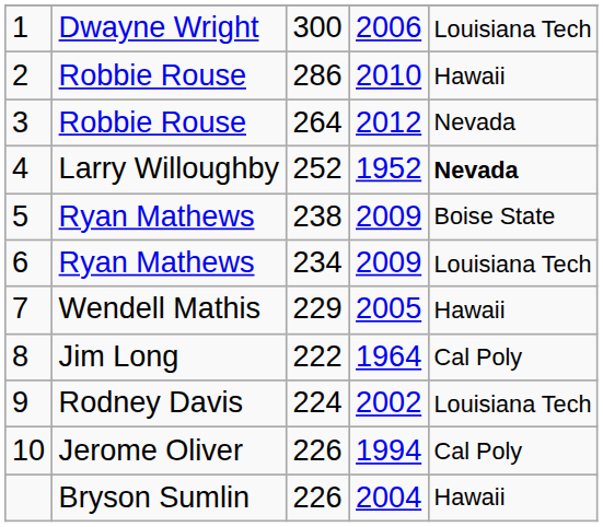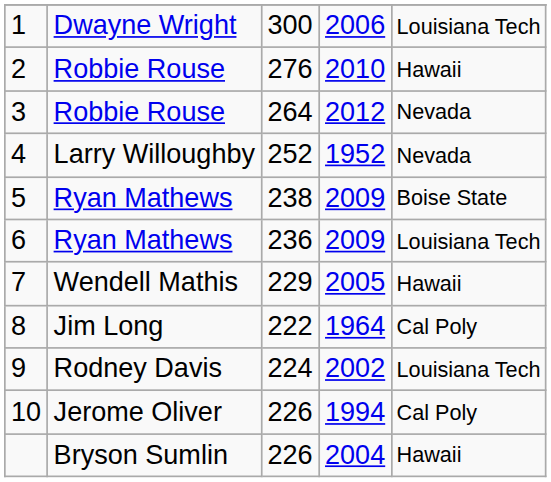 <table class="wikitable">
 <tr>
 </tr>
 <tr>
 <td>1</td>
 <td><a href='#'>Dwayne Wright</a></td>
 <td>300</td>
 <td><a href='#'>2006</a></td>
 <td style="font-size:80%;">Louisiana Tech</td>
 </tr>
 <tr>
 <td>2</td>
 <td><a href='#'>Robbie Rouse</a></td>
-<td>286</td>
+<td>276</td>
 <td><a href='#'>2010</a></td>
 <td style="font-size:80%;">Hawaii</td>
 </tr>
 <tr>
 <td>3</td>
 <td><a href='#'>Robbie Rouse</a></td>
 <td>264</td>
 <td><a href='#'>2012</a></td>
 <td style="font-size:80%;">Nevada</td>
 </tr>
 <tr>
 <td>4</td>
 <td>Larry Willoughby</td>
 <td>252</td>
 <td><a href='#'>1952</a></td>
-<td style="font-size:80%;"><strong>Nevada</strong></td>
+<td style="font-size:80%;">Nevada</td>
 </tr>
 <tr>
 <td>5</td>
 <td><a href='#'>Ryan Mathews</a></td>
 <td>238</td>
 <td><a href='#'>2009</a></td>
 <td style="font-size:80%;">Boise State</td>
 </tr>
 <tr>
 <td>6</td>
 <td><a href='#'>Ryan Mathews</a></td>
-<td>234</td>
+<td>236</td>
 <td><a href='#'>2009</a></td>
 <td style="font-size:80%;">Louisiana Tech</td>
 </tr>
 <tr>
 <td>7</td>
 <td>Wendell Mathis</td>
 <td>229</td>
 <td><a href='#'>2005</a></td>
 <td style="font-size:80%;">Hawaii</td>
 </tr>
 <tr>
 <td>8</td>
 <td>Jim Long</td>
 <td>222</td>
 <td><a href='#'>1964</a></td>
 <td style="font-size:80%;">Cal Poly</td>
 </tr>
 <tr>
 <td>9</td>
 <td>Rodney Davis</td>
 <td>224</td>
 <td><a href='#'>2002</a></td>
 <td style="font-size:80%;">Louisiana Tech</td>
 </tr>
 <tr>
 <td>10</td>
 <td>Jerome Oliver</td>
 <td>226</td>
 <td><a href='#'>1994</a></td>
 <td style="font-size:80%;">Cal Poly</td>
 </tr>
 <tr>
 <td></td>
 <td>Bryson Sumlin</td>
 <td>226</td>
 <td><a href='#'>2004</a></td>
 <td style="font-size:80%;">Hawaii</td>
 </tr>
 </table>
